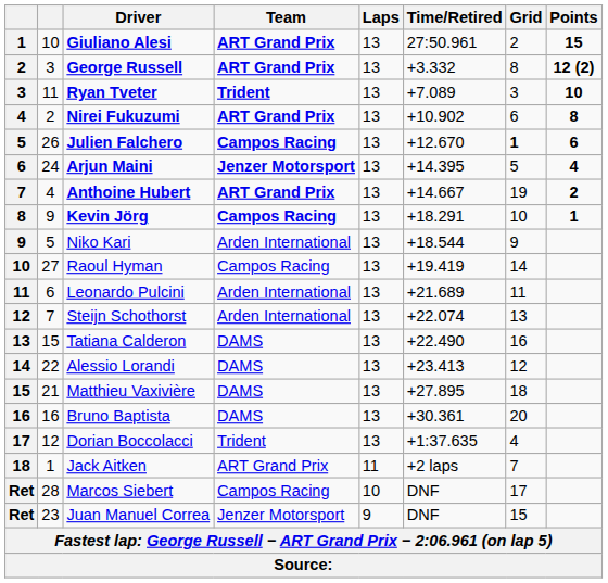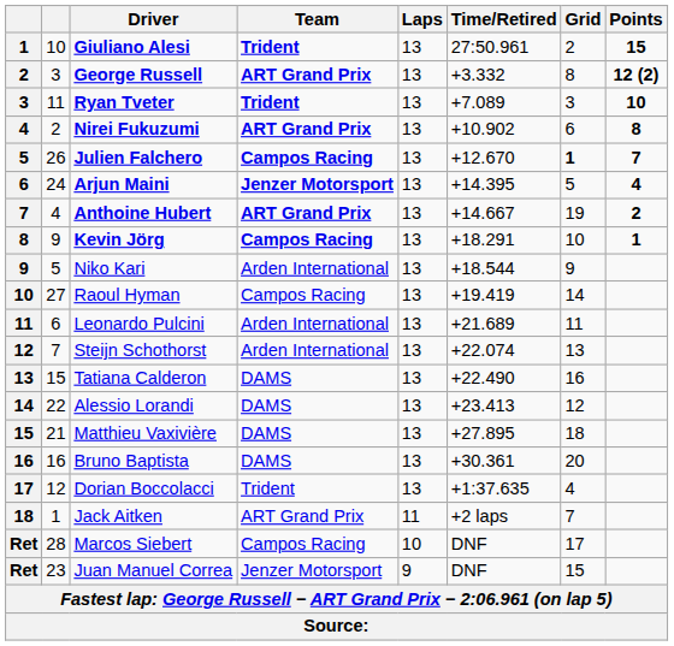 <table class="wikitable" style="font-size:85%">
 <tr>
 <th></th>
 <th></th>
 <th>Driver</th>
 <th>Team</th>
 <th>Laps</th>
 <th>Time/Retired</th>
 <th>Grid</th>
 <th>Points</th>
 </tr>
 <tr>
 <th>1</th>
 <td align="center">10</td>
 <td><strong> <a href='#'>Giuliano Alesi</a></strong></td>
-<td><strong><a href='#'>ART Grand Prix</a></strong></td>
+<td><strong><a href='#'>Trident</a></strong></td>
 <td>13</td>
 <td>27:50.961</td>
 <td>2</td>
 <td align="center"><strong>15</strong></td>
 </tr>
 <tr>
 <th>2</th>
 <td align="center">3</td>
 <td><strong> <a href='#'>George Russell</a></strong></td>
 <td><strong><a href='#'>ART Grand Prix</a></strong></td>
 <td>13</td>
 <td>+3.332</td>
 <td>8</td>
 <td align="center"><strong>12 (2)</strong></td>
 </tr>
 <tr>
 <th>3</th>
 <td align="center">11</td>
 <td><strong> <a href='#'>Ryan Tveter</a></strong></td>
 <td><strong><a href='#'>Trident</a></strong></td>
 <td>13</td>
 <td>+7.089</td>
 <td>3</td>
 <td align="center"><strong>10</strong></td>
 </tr>
 <tr>
 <th>4</th>
 <td align="center">2</td>
 <td><strong> <a href='#'>Nirei Fukuzumi</a></strong></td>
 <td><strong><a href='#'>ART Grand Prix</a></strong></td>
 <td>13</td>
 <td>+10.902</td>
 <td>6</td>
 <td align="center"><strong>8</strong></td>
 </tr>
 <tr>
 <th>5</th>
 <td align="center">26</td>
 <td><strong> <a href='#'>Julien Falchero</a></strong></td>
 <td><strong><a href='#'>Campos Racing</a></strong></td>
 <td>13</td>
 <td>+12.670</td>
 <td><strong>1</strong></td>
-<td align="center"><strong>6</strong></td>
+<td align="center"><strong>7</strong></td>
 </tr>
 <tr>
 <th>6</th>
 <td align="center">24</td>
 <td><strong> <a href='#'>Arjun Maini</a></strong></td>
 <td><strong><a href='#'>Jenzer Motorsport</a></strong></td>
 <td>13</td>
 <td>+14.395</td>
 <td>5</td>
 <td align="center"><strong>4</strong></td>
 </tr>
 <tr>
 <th>7</th>
 <td align="center">4</td>
 <td><strong> <a href='#'>Anthoine Hubert</a></strong></td>
 <td><strong><a href='#'>ART Grand Prix</a></strong></td>
 <td>13</td>
 <td>+14.667</td>
 <td>19</td>
 <td align="center"><strong>2</strong></td>
 </tr>
 <tr>
 <th>8</th>
 <td align="center">9</td>
 <td><strong> <a href='#'>Kevin Jörg</a></strong></td>
 <td><strong><a href='#'>Campos Racing</a></strong></td>
 <td>13</td>
 <td>+18.291</td>
 <td>10</td>
 <td align="center"><strong>1</strong></td>
 </tr>
 <tr>
 <th>9</th>
 <td align="center">5</td>
 <td> <a href='#'>Niko Kari</a></td>
 <td><a href='#'>Arden International</a></td>
 <td>13</td>
 <td>+18.544</td>
 <td>9</td>
 <td></td>
 </tr>
 <tr>
 <th>10</th>
 <td align="center">27</td>
 <td> <a href='#'>Raoul Hyman</a></td>
 <td><a href='#'>Campos Racing</a></td>
 <td>13</td>
 <td>+19.419</td>
 <td>14</td>
 <td></td>
 </tr>
 <tr>
 <th>11</th>
 <td align="center">6</td>
 <td> <a href='#'>Leonardo Pulcini</a></td>
 <td><a href='#'>Arden International</a></td>
 <td>13</td>
 <td>+21.689</td>
 <td>11</td>
 <td></td>
 </tr>
 <tr>
 <th>12</th>
 <td align="center">7</td>
 <td> <a href='#'>Steijn Schothorst</a></td>
 <td><a href='#'>Arden International</a></td>
 <td>13</td>
 <td>+22.074</td>
 <td>13</td>
 <td></td>
 </tr>
 <tr>
 <th>13</th>
 <td align="center">15</td>
 <td> <a href='#'>Tatiana Calderon</a></td>
 <td><a href='#'>DAMS</a></td>
 <td>13</td>
 <td>+22.490</td>
 <td>16</td>
 <td></td>
 </tr>
 <tr>
 <th>14</th>
 <td align="center">22</td>
 <td> <a href='#'>Alessio Lorandi</a></td>
 <td><a href='#'>DAMS</a></td>
 <td>13</td>
 <td>+23.413</td>
 <td>12</td>
 <td></td>
 </tr>
 <tr>
 <th>15</th>
 <td align="center">21</td>
 <td> <a href='#'>Matthieu Vaxivière</a></td>
 <td><a href='#'>DAMS</a></td>
 <td>13</td>
 <td>+27.895</td>
 <td>18</td>
 <td></td>
 </tr>
 <tr>
 <th>16</th>
 <td align="center">16</td>
 <td> <a href='#'>Bruno Baptista</a></td>
 <td><a href='#'>DAMS</a></td>
 <td>13</td>
 <td>+30.361</td>
 <td>20</td>
 <td></td>
 </tr>
 <tr>
 <th>17</th>
 <td align="center">12</td>
 <td> <a href='#'>Dorian Boccolacci</a></td>
 <td><a href='#'>Trident</a></td>
 <td>13</td>
 <td>+1:37.635</td>
 <td>4</td>
 <td></td>
 </tr>
 <tr>
 <th>18</th>
 <td align="center">1</td>
 <td> <a href='#'>Jack Aitken</a></td>
 <td><a href='#'>ART Grand Prix</a></td>
 <td>11</td>
 <td>+2 laps</td>
 <td>7</td>
 <td></td>
 </tr>
 <tr>
 <th>Ret</th>
 <td align="center">28</td>
 <td> <a href='#'>Marcos Siebert</a></td>
 <td><a href='#'>Campos Racing</a></td>
 <td>10</td>
 <td>DNF</td>
 <td>17</td>
 <td></td>
 </tr>
 <tr>
 <th>Ret</th>
 <td align="center">23</td>
 <td> <a href='#'>Juan Manuel Correa</a></td>
 <td><a href='#'>Jenzer Motorsport</a></td>
 <td>9</td>
 <td>DNF</td>
 <td>15</td>
 <td></td>
 </tr>
 <tr>
 <th colspan="8"><em>Fastest lap:  <strong><a href='#'>George Russell</a> − <a href='#'>ART Grand Prix</a> − 2:06.961 (on lap 5)<strong><em></th>
 </tr>
 <tr>
 <th colspan="8">Source:</th>
 </tr>
 </table>
